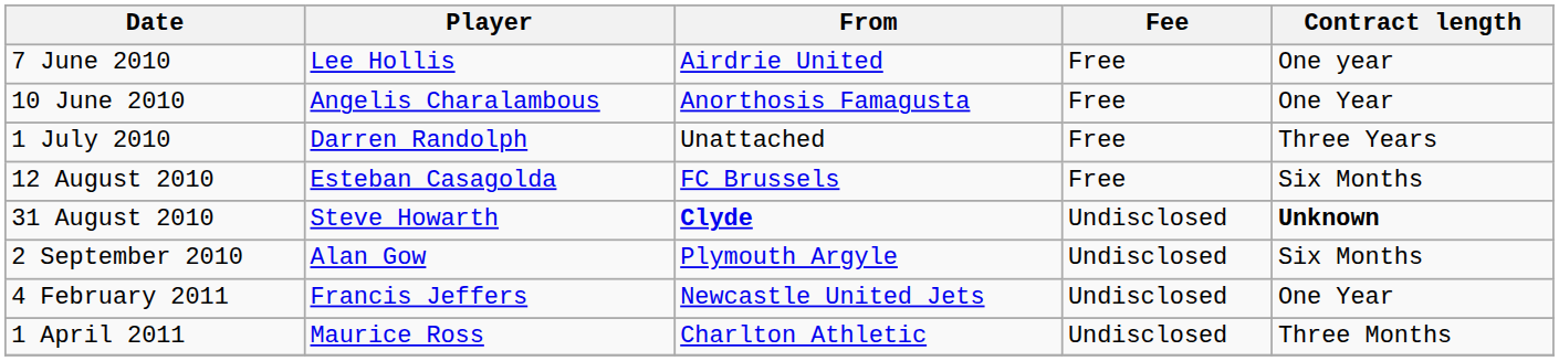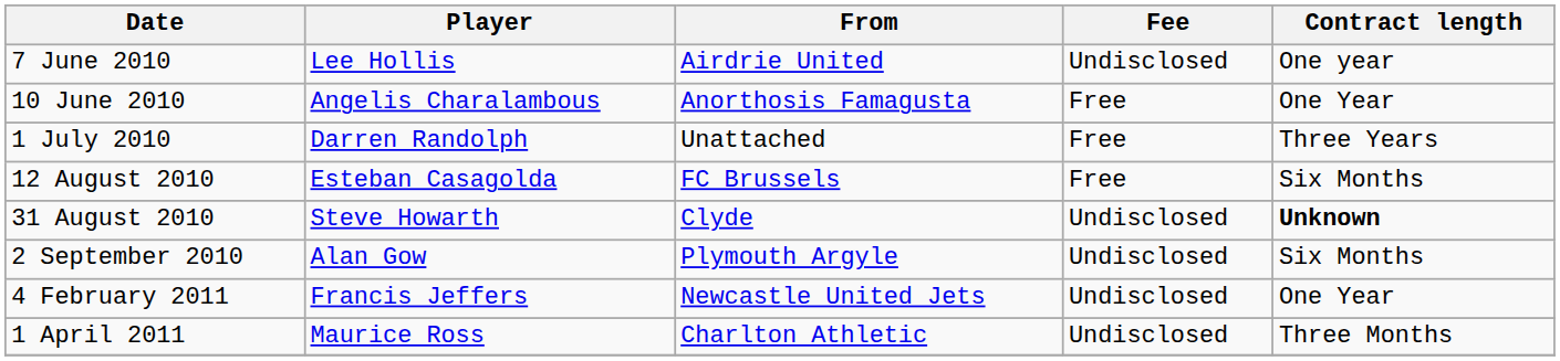 <table class="wikitable" style="font-size:95%; width:50%">
 <tr>
 <th>Date</th>
 <th>Player</th>
 <th>From</th>
 <th>Fee</th>
 <th>Contract length</th>
 </tr>
 <tr>
 <td>7 June 2010</td>
 <td> <a href='#'>Lee Hollis</a></td>
 <td> <a href='#'>Airdrie United</a></td>
-<td>Free</td>
+<td>Undisclosed</td>
 <td>One year</td>
 </tr>
 <tr>
 <td>10 June 2010</td>
 <td> <a href='#'>Angelis Charalambous</a></td>
 <td> <a href='#'>Anorthosis Famagusta</a></td>
 <td>Free</td>
 <td>One Year</td>
 </tr>
 <tr>
 <td>1 July 2010</td>
 <td> <a href='#'>Darren Randolph</a></td>
 <td>Unattached</td>
 <td>Free</td>
 <td>Three Years</td>
 </tr>
 <tr>
 <td>12 August 2010</td>
 <td> <a href='#'>Esteban Casagolda</a></td>
 <td> <a href='#'>FC Brussels</a></td>
 <td>Free</td>
 <td>Six Months</td>
 </tr>
 <tr>
 <td>31 August 2010</td>
 <td> <a href='#'>Steve Howarth</a></td>
-<td><strong> <a href='#'>Clyde</a></strong></td>
+<td> <a href='#'>Clyde</a></td>
 <td>Undisclosed</td>
 <td><strong>Unknown</strong></td>
 </tr>
 <tr>
 <td>2 September 2010</td>
 <td> <a href='#'>Alan Gow</a></td>
 <td> <a href='#'>Plymouth Argyle</a></td>
 <td>Undisclosed</td>
 <td>Six Months</td>
 </tr>
 <tr>
 <td>4 February 2011</td>
 <td> <a href='#'>Francis Jeffers</a></td>
 <td> <a href='#'>Newcastle United Jets</a></td>
 <td>Undisclosed</td>
 <td>One Year</td>
 </tr>
 <tr>
 <td>1 April 2011</td>
 <td> <a href='#'>Maurice Ross</a></td>
 <td> <a href='#'>Charlton Athletic</a></td>
 <td>Undisclosed</td>
 <td>Three Months</td>
 </tr>
 <tr>
 </tr>
 </table>
